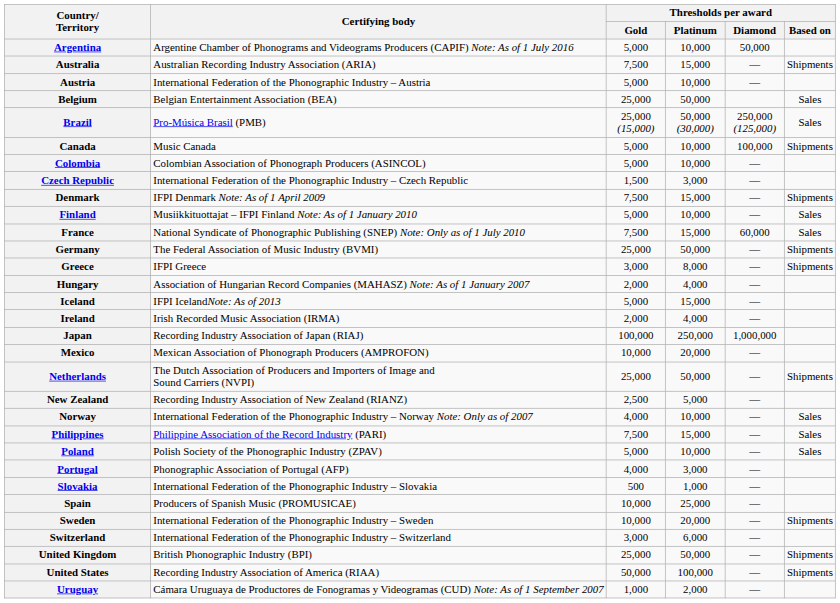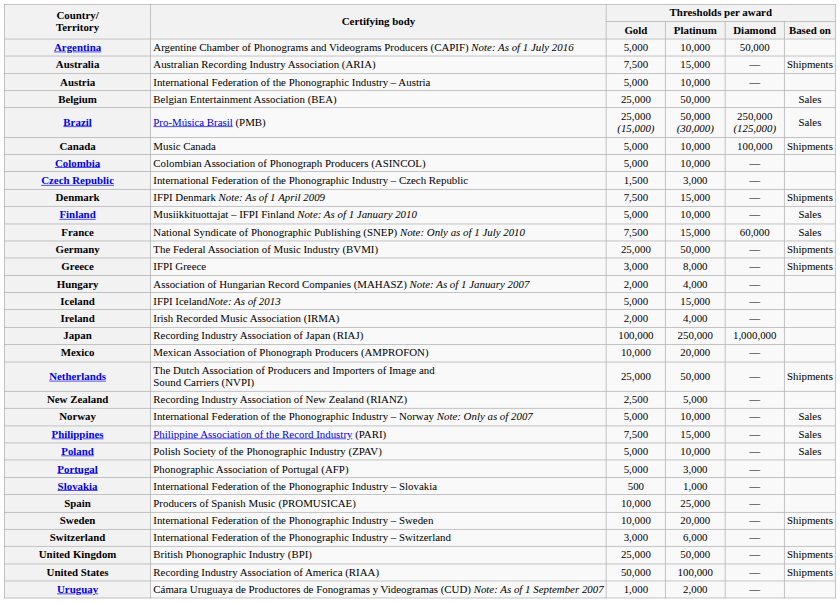 <table class="wikitable plainrowheaders sortable sort-under sticky-header-multi" style="text-align:center;">
 <tr>
 <th scope="col" rowspan="2" style="width:13em;">Country/<br>Territory</th>
 <th scope="col" rowspan="2">Certifying body</th>
 <th scope="col" colspan="4">Thresholds per award</th>
 </tr>
 <tr>
 <th scope="col" style="width:5em;">Gold</th>
 <th scope="col" style="width:5em;">Platinum</th>
 <th scope="col" style="width:5em;">Diamond</th>
 <th scope="col">Based on</th>
 </tr>
 <tr>
 <th scope="row"><a href='#'>Argentina</a></th>
 <td style="text-align:left;">Argentine Chamber of Phonograms and Videograms Producers (CAPIF) <em>Note: As of 1 July 2016</em></td>
 <td>5,000</td>
 <td>10,000</td>
 <td>50,000</td>
 <td></td>
 </tr>
 <tr>
 <th scope="row">Australia</th>
 <td style="text-align:left;">Australian Recording Industry Association (ARIA)</td>
 <td>7,500</td>
 <td>15,000</td>
 <td>—</td>
 <td>Shipments</td>
 </tr>
 <tr>
 <th scope="row">Austria</th>
 <td style="text-align:left;">International Federation of the Phonographic Industry – Austria</td>
 <td>5,000</td>
 <td>10,000</td>
 <td>—</td>
 <td></td>
 </tr>
 <tr>
 <th scope="row">Belgium</th>
 <td style="text-align:left;">Belgian Entertainment Association (BEA)</td>
 <td>25,000</td>
 <td>50,000</td>
 <td></td>
 <td>Sales</td>
 </tr>
 <tr>
 <th scope="row"><a href='#'>Brazil</a></th>
 <td style="text-align:left;"><a href='#'>Pro-Música Brasil</a> (PMB)</td>
 <td>25,000<br><em>(15,000)</em></td>
 <td>50,000<br><em>(30,000)</em></td>
 <td>250,000<br><em>(125,000)</em></td>
 <td>Sales</td>
 </tr>
 <tr>
 <th scope="row">Canada</th>
 <td style="text-align:left;">Music Canada</td>
 <td>5,000</td>
 <td>10,000</td>
 <td>100,000</td>
 <td>Shipments</td>
 </tr>
 <tr>
 <th scope="row"><a href='#'>Colombia</a></th>
 <td style="text-align:left;">Colombian Association of Phonograph Producers (ASINCOL)</td>
 <td>5,000</td>
 <td>10,000</td>
 <td>—</td>
 <td></td>
 </tr>
 <tr>
 <th scope="row"><a href='#'>Czech Republic</a></th>
 <td style="text-align:left;">International Federation of the Phonographic Industry – Czech Republic</td>
 <td>1,500</td>
 <td>3,000</td>
 <td>—</td>
 <td></td>
 </tr>
 <tr>
 <th scope="row">Denmark</th>
 <td style="text-align:left;">IFPI Denmark <em>Note: As of 1 April 2009</em></td>
 <td>7,500</td>
 <td>15,000</td>
 <td>—</td>
 <td>Shipments</td>
 </tr>
 <tr>
 <th scope="row"><a href='#'>Finland</a></th>
 <td style="text-align:left;">Musiikkituottajat – IFPI Finland <em>Note: As of 1 January 2010</em></td>
 <td>5,000</td>
 <td>10,000</td>
 <td>—</td>
 <td>Sales</td>
 </tr>
 <tr>
 <th scope="row">France</th>
 <td style="text-align:left;">National Syndicate of Phonographic Publishing (SNEP) <em>Note: Only as of 1 July 2010</em></td>
 <td>7,500</td>
 <td>15,000</td>
 <td>60,000</td>
 <td>Sales</td>
 </tr>
 <tr>
 <th scope="row">Germany</th>
 <td style="text-align:left;">The Federal Association of Music Industry (BVMI)</td>
 <td>25,000</td>
 <td>50,000</td>
 <td>—</td>
 <td>Shipments</td>
 </tr>
 <tr>
 <th scope="row">Greece</th>
 <td style="text-align:left;">IFPI Greece</td>
 <td>3,000</td>
 <td>8,000</td>
 <td>—</td>
 <td>Shipments</td>
 </tr>
 <tr>
 <th scope="row">Hungary</th>
 <td style="text-align:left;">Association of Hungarian Record Companies (MAHASZ)  <em>Note: As of 1 January 2007</em></td>
 <td>2,000</td>
 <td>4,000</td>
 <td>—</td>
 <td></td>
 </tr>
 <tr>
 <th scope="row">Iceland</th>
 <td style="text-align:left;">IFPI Iceland<em>Note: As of 2013</em></td>
 <td>5,000</td>
 <td>15,000</td>
 <td>—</td>
 <td></td>
 </tr>
 <tr>
 <th scope="row">Ireland</th>
 <td style="text-align:left;">Irish Recorded Music Association (IRMA)</td>
 <td>2,000</td>
 <td>4,000</td>
 <td>—</td>
 <td></td>
 </tr>
 <tr>
 <th scope="row">Japan</th>
 <td style="text-align:left;">Recording Industry Association of Japan (RIAJ)</td>
 <td>100,000</td>
 <td>250,000</td>
 <td>1,000,000</td>
 <td></td>
 </tr>
 <tr>
 <th scope="row">Mexico</th>
 <td style="text-align:left;">Mexican Association of Phonograph Producers (AMPROFON)</td>
 <td>10,000</td>
 <td>20,000</td>
 <td>—</td>
 <td></td>
 </tr>
 <tr>
 <th scope="row"><a href='#'>Netherlands</a></th>
 <td style="text-align:left;">The Dutch Association of Producers and Importers of Image and<br>Sound Carriers (NVPI)</td>
 <td>25,000</td>
 <td>50,000</td>
 <td>—</td>
 <td>Shipments</td>
 </tr>
 <tr>
 <th scope="row">New Zealand</th>
 <td style="text-align:left;">Recording Industry Association of New Zealand (RIANZ)</td>
 <td>2,500</td>
 <td>5,000</td>
 <td>—</td>
 <td></td>
 </tr>
 <tr>
 <th scope="row">Norway</th>
 <td style="text-align:left;">International Federation of the Phonographic Industry – Norway <em>Note: Only as of 2007</em></td>
-<td>4,000</td>
+<td>5,000</td>
 <td>10,000</td>
 <td>—</td>
 <td>Sales</td>
 </tr>
 <tr>
 <th scope="row"><a href='#'>Philippines</a></th>
 <td style="text-align:left;"><a href='#'>Philippine Association of the Record Industry</a> (PARI)</td>
 <td>7,500</td>
 <td>15,000</td>
 <td>—</td>
 <td>Sales</td>
 </tr>
 <tr>
 <th scope="row"><a href='#'>Poland</a></th>
 <td style="text-align:left;">Polish Society of the Phonographic Industry (ZPAV)</td>
 <td>5,000</td>
 <td>10,000</td>
 <td>—</td>
 <td>Sales</td>
 </tr>
 <tr>
 <th scope="row"><a href='#'>Portugal</a></th>
 <td style="text-align:left;">Phonographic Association of Portugal (AFP)</td>
-<td>4,000</td>
+<td>5,000</td>
 <td>3,000</td>
 <td>—</td>
 <td></td>
 </tr>
 <tr>
 <th scope="row"><a href='#'>Slovakia</a></th>
 <td style="text-align:left;">International Federation of the Phonographic Industry – Slovakia</td>
 <td>500</td>
 <td>1,000</td>
 <td>—</td>
 <td></td>
 </tr>
 <tr>
 <th scope="row">Spain</th>
 <td style="text-align:left;">Producers of Spanish Music (PROMUSICAE)</td>
 <td>10,000</td>
 <td>25,000</td>
 <td>—</td>
 <td></td>
 </tr>
 <tr>
 <th scope="row">Sweden</th>
 <td style="text-align:left;">International Federation of the Phonographic Industry – Sweden</td>
 <td>10,000</td>
 <td>20,000</td>
 <td>—</td>
 <td>Shipments</td>
 </tr>
 <tr>
 <th scope="row">Switzerland</th>
 <td style="text-align:left;">International Federation of the Phonographic Industry – Switzerland</td>
 <td>3,000</td>
 <td>6,000</td>
 <td>—</td>
 <td></td>
 </tr>
 <tr>
 <th scope="row">United Kingdom</th>
 <td style="text-align:left;">British Phonographic Industry (BPI)</td>
 <td>25,000</td>
 <td>50,000</td>
 <td>—</td>
 <td>Shipments</td>
 </tr>
 <tr>
 <th scope="row">United States</th>
 <td style="text-align:left;">Recording Industry Association of America (RIAA)</td>
 <td>50,000</td>
 <td>100,000</td>
 <td>—</td>
 <td>Shipments</td>
 </tr>
 <tr>
 <th scope="row"><a href='#'>Uruguay</a></th>
 <td style="text-align:left;">Cámara Uruguaya de Productores de Fonogramas y Videogramas (CUD) <em>Note: As of 1 September 2007</em></td>
 <td>1,000</td>
 <td>2,000</td>
 <td>—</td>
 <td></td>
 </tr>
 </table>
